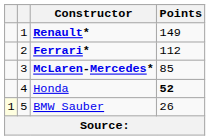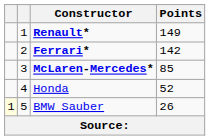 <table class="wikitable" style="font-size: 85%;">
 <tr>
 <th></th>
 <th></th>
 <th>Constructor</th>
 <th>Points</th>
 </tr>
 <tr>
 <td></td>
 <td align="center">1</td>
 <td> <strong><a href='#'>Renault</a>*</strong></td>
 <td>149</td>
 </tr>
 <tr>
 <td></td>
 <td align="center">2</td>
 <td> <strong><a href='#'>Ferrari</a>*</strong></td>
-<td>112</td>
+<td>142</td>
 </tr>
 <tr>
 <td></td>
 <td align="center">3</td>
 <td> <strong><a href='#'>McLaren</a>-<a href='#'>Mercedes</a>*</strong></td>
 <td>85</td>
 </tr>
 <tr>
 <td></td>
 <td align="center">4</td>
 <td> <a href='#'>Honda</a></td>
-<td><strong>52</strong></td>
+<td>52</td>
 </tr>
 <tr>
 <td style="background: lightyellow;"> 1</td>
 <td align="center">5</td>
 <td> <a href='#'>BMW Sauber</a></td>
 <td>26</td>
 </tr>
 <tr>
 <th colspan=4>Source:</th>
 </tr>
 </table>
